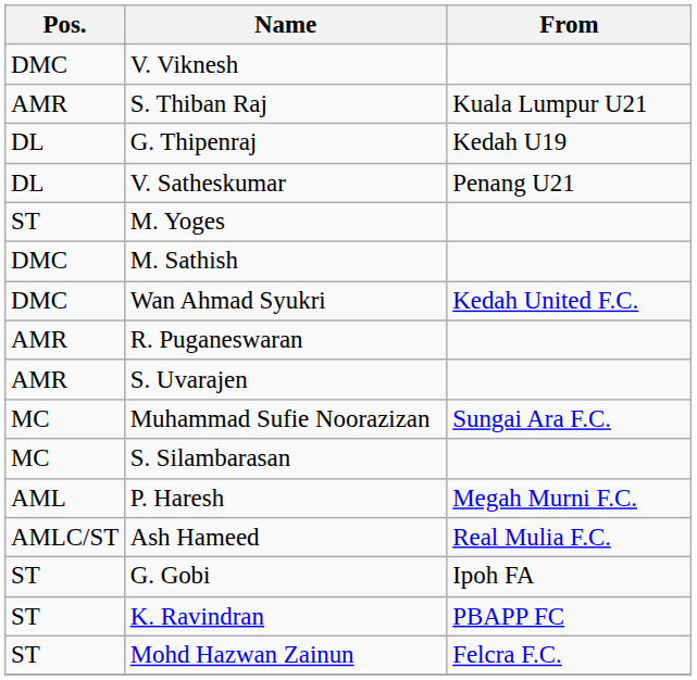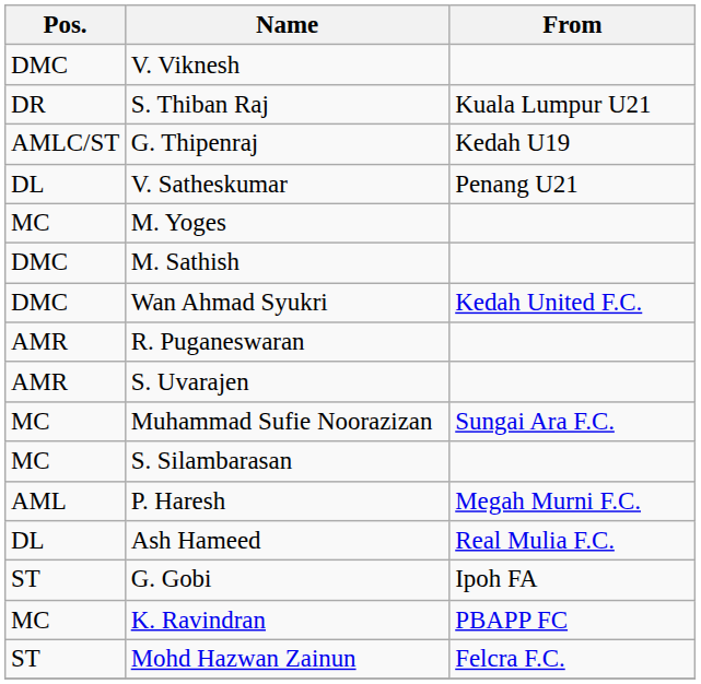 <table class="wikitable sortable">
 <tr>
 <th width= 25>Pos.</th>
 <th width= 200>Name</th>
 <th width= 150>From</th>
 </tr>
 <tr>
 <td>DMC</td>
 <td> V. Viknesh</td>
 <td></td>
 </tr>
 <tr>
-<td>AMR</td>
+<td>DR</td>
 <td> S. Thiban Raj</td>
 <td> Kuala Lumpur U21</td>
 </tr>
 <tr>
-<td>DL</td>
+<td>AMLC/ST</td>
 <td> G. Thipenraj</td>
 <td> Kedah U19</td>
 </tr>
 <tr>
 <td>DL</td>
 <td> V. Satheskumar</td>
 <td> Penang U21</td>
 </tr>
 <tr>
-<td>ST</td>
+<td>MC</td>
 <td> M. Yoges</td>
 <td></td>
 </tr>
 <tr>
 <td>DMC</td>
 <td> M. Sathish</td>
 <td></td>
 </tr>
 <tr>
 <td>DMC</td>
 <td> Wan Ahmad Syukri</td>
 <td> <a href='#'>Kedah United F.C.</a></td>
 </tr>
 <tr>
 <td>AMR</td>
 <td> R. Puganeswaran</td>
 <td></td>
 </tr>
 <tr>
 <td>AMR</td>
 <td> S. Uvarajen</td>
 <td></td>
 </tr>
 <tr>
 <td>MC</td>
 <td> Muhammad Sufie Noorazizan</td>
 <td> <a href='#'>Sungai Ara F.C.</a></td>
 </tr>
 <tr>
 <td>MC</td>
 <td> S. Silambarasan</td>
 <td></td>
 </tr>
 <tr>
 <td>AML</td>
 <td> P. Haresh</td>
 <td> <a href='#'>Megah Murni F.C.</a></td>
 </tr>
 <tr>
-<td>AMLC/ST</td>
+<td>DL</td>
 <td> Ash Hameed</td>
 <td> <a href='#'>Real Mulia F.C.</a></td>
 </tr>
 <tr>
 <td>ST</td>
 <td> G. Gobi</td>
 <td> Ipoh FA</td>
 </tr>
 <tr>
-<td>ST</td>
+<td>MC</td>
 <td> <a href='#'>K. Ravindran</a></td>
 <td> <a href='#'>PBAPP FC</a></td>
 </tr>
 <tr>
 <td>ST</td>
 <td> <a href='#'>Mohd Hazwan Zainun</a></td>
 <td> <a href='#'>Felcra F.C.</a></td>
 </tr>
 <tr>
 </tr>
 </table>
